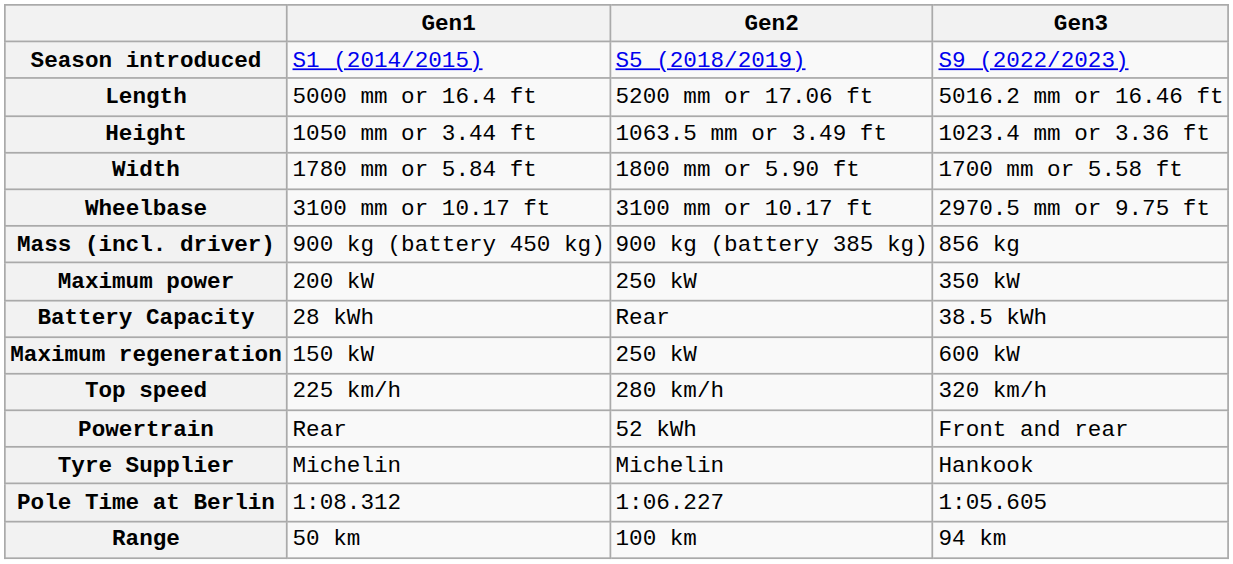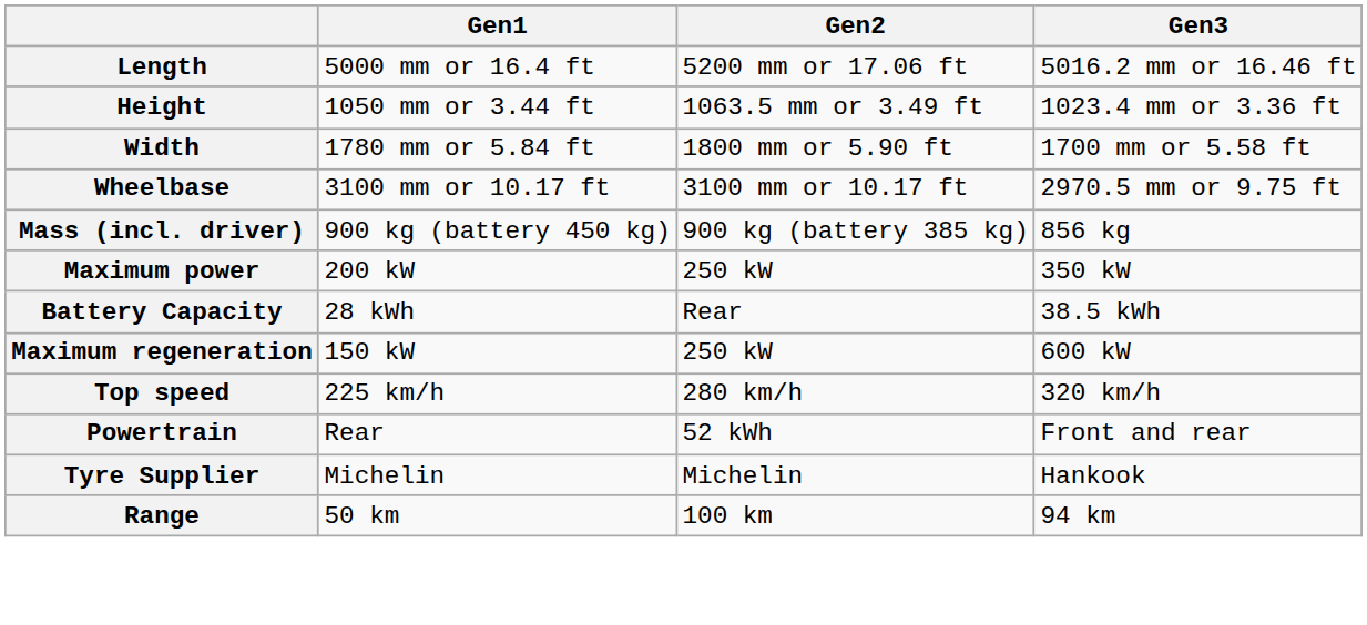 <table class="wikitable">
 <tr>
 <th></th>
 <th>Gen1</th>
 <th>Gen2</th>
 <th>Gen3</th>
-</tr>
-<tr>
-<th>Season introduced</th>
-<td><a href='#'>S1 (2014/2015)</a></td>
-<td><a href='#'>S5 (2018/2019)</a></td>
-<td><a href='#'>S9 (2022/2023)</a></td>
 </tr>
 <tr>
 <th>Length</th>
 <td>5000 mm or 16.4 ft</td>
 <td>5200 mm or 17.06 ft</td>
 <td>5016.2 mm or 16.46 ft</td>
 </tr>
 <tr>
 <th>Height</th>
 <td>1050 mm or 3.44 ft</td>
 <td>1063.5 mm or 3.49 ft</td>
 <td>1023.4 mm or 3.36 ft</td>
 </tr>
 <tr>
 <th>Width</th>
 <td>1780 mm or 5.84 ft</td>
 <td>1800 mm or 5.90 ft</td>
 <td>1700 mm or 5.58 ft</td>
 </tr>
 <tr>
 <th>Wheelbase</th>
 <td>3100 mm or 10.17 ft</td>
 <td>3100 mm or 10.17 ft</td>
 <td>2970.5 mm or 9.75 ft</td>
 </tr>
 <tr>
 <th>Mass (incl. driver)</th>
 <td>900 kg (battery 450 kg)</td>
 <td>900 kg (battery 385 kg)</td>
 <td>856 kg</td>
 </tr>
 <tr>
 <th>Maximum power</th>
 <td>200 kW</td>
 <td>250 kW</td>
 <td>350 kW</td>
 </tr>
 <tr>
 <th>Battery Capacity</th>
 <td>28 kWh</td>
 <td>Rear</td>
 <td>38.5 kWh</td>
 </tr>
 <tr>
 <th>Maximum regeneration</th>
 <td>150 kW</td>
 <td>250 kW</td>
 <td>600 kW</td>
 </tr>
 <tr>
 <th>Top speed</th>
 <td>225 km/h</td>
 <td>280 km/h</td>
 <td>320 km/h</td>
 </tr>
 <tr>
 <th>Powertrain</th>
 <td>Rear</td>
 <td>52 kWh</td>
 <td>Front and rear</td>
 </tr>
 <tr>
 <th>Tyre Supplier</th>
 <td>Michelin</td>
 <td>Michelin</td>
 <td>Hankook</td>
 </tr>
 <tr>
-<th>Pole Time at Berlin</th>
-<td>1:08.312</td>
-<td>1:06.227</td>
-<td>1:05.605</td>
-</tr>
-<tr>
 <th>Range</th>
 <td>50 km</td>
 <td>100 km</td>
 <td>94 km</td>
 </tr>
 </table>
